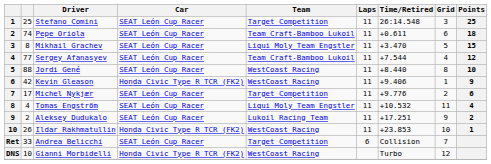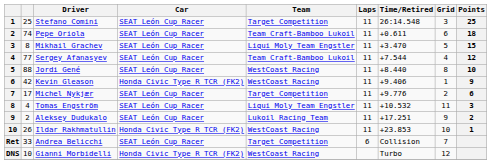 <table class="wikitable sortable" style="font-size:95%">
 <tr>
 <th></th>
 <th></th>
 <th>Driver</th>
 <th>Car</th>
 <th>Team</th>
 <th>Laps</th>
 <th>Time/Retired</th>
 <th>Grid</th>
 <th>Points</th>
 </tr>
 <tr>
 <th>1</th>
 <td align=center>25</td>
 <td> <a href='#'>Stefano Comini</a></td>
 <td><a href='#'>SEAT León Cup Racer</a></td>
 <td> <a href='#'>Target Competition</a></td>
 <td align=center>11</td>
 <td>26:14.548</td>
 <td align=center>3</td>
 <th>25</th>
 </tr>
 <tr>
 <th>2</th>
 <td align=center>74</td>
 <td> <a href='#'>Pepe Oriola</a></td>
 <td><a href='#'>SEAT León Cup Racer</a></td>
 <td> <a href='#'>Team Craft-Bamboo Lukoil</a></td>
 <td align=center>11</td>
 <td>+0.611</td>
 <td align=center>6</td>
 <th>18</th>
 </tr>
 <tr>
 <th>3</th>
 <td align=center>8</td>
 <td> <a href='#'>Mikhail Grachev</a></td>
 <td><a href='#'>SEAT León Cup Racer</a></td>
 <td> <a href='#'>Liqui Moly Team Engstler</a></td>
 <td align=center>11</td>
 <td>+3.470</td>
 <td align=center>5</td>
 <th>15</th>
 </tr>
 <tr>
 <th>4</th>
 <td align=center>77</td>
 <td> <a href='#'>Sergey Afanasyev</a></td>
 <td><a href='#'>SEAT León Cup Racer</a></td>
 <td> <a href='#'>Team Craft-Bamboo Lukoil</a></td>
 <td align=center>11</td>
 <td>+7.544</td>
 <td align=center>4</td>
 <th>12</th>
 </tr>
 <tr>
 <th>5</th>
 <td align=center>88</td>
 <td> <a href='#'>Jordi Gené</a></td>
 <td><a href='#'>SEAT León Cup Racer</a></td>
 <td> <a href='#'>WestCoast Racing</a></td>
 <td align=center>11</td>
 <td>+8.440</td>
 <td align=center>8</td>
 <th>10</th>
 </tr>
 <tr>
 <th>6</th>
 <td align=center>42</td>
 <td> <a href='#'>Kevin Gleason</a></td>
 <td><a href='#'>Honda Civic Type R TCR (FK2)</a></td>
 <td> <a href='#'>WestCoast Racing</a></td>
 <td align=center>11</td>
 <td>+9.406</td>
 <td align=center>1</td>
 <th>9</th>
 </tr>
 <tr>
 <th>7</th>
 <td align=center>17</td>
 <td> <a href='#'>Michel Nykjær</a></td>
 <td><a href='#'>SEAT León Cup Racer</a></td>
 <td> <a href='#'>Target Competition</a></td>
 <td align=center>11</td>
 <td>+9.776</td>
 <td align=center>2</td>
 <th>6</th>
 </tr>
 <tr>
 <th>8</th>
 <td align=center>4</td>
 <td> <a href='#'>Tomas Engström</a></td>
 <td><a href='#'>SEAT León Cup Racer</a></td>
 <td> <a href='#'>Liqui Moly Team Engstler</a></td>
 <td align=center>11</td>
 <td>+10.532</td>
 <td align=center>11</td>
-<th>4</th>
+<th>3</th>
 </tr>
 <tr>
 <th>9</th>
 <td align=center>2</td>
 <td> <a href='#'>Aleksey Dudukalo</a></td>
 <td><a href='#'>SEAT León Cup Racer</a></td>
 <td> <a href='#'>Lukoil Racing Team</a></td>
 <td align=center>11</td>
 <td>+17.251</td>
 <td align=center>9</td>
 <th>2</th>
 </tr>
 <tr>
 <th>10</th>
 <td align=center>26</td>
 <td> <a href='#'>Ildar Rakhmatullin</a></td>
 <td><a href='#'>Honda Civic Type R TCR (FK2)</a></td>
 <td> <a href='#'>WestCoast Racing</a></td>
 <td align=center>11</td>
 <td>+23.853</td>
 <td align=center>10</td>
 <th>1</th>
 </tr>
 <tr>
 <th>Ret</th>
 <td align=center>33</td>
 <td> <a href='#'>Andrea Belicchi</a></td>
 <td><a href='#'>SEAT León Cup Racer</a></td>
 <td> <a href='#'>Target Competition</a></td>
 <td align=center>6</td>
 <td>Collision</td>
 <td align=center>7</td>
 <th></th>
 </tr>
 <tr>
 <th>DNS</th>
 <td align=center>10</td>
 <td> <a href='#'>Gianni Morbidelli</a></td>
 <td><a href='#'>Honda Civic Type R TCR (FK2)</a></td>
 <td> <a href='#'>WestCoast Racing</a></td>
 <td align=center></td>
 <td>Turbo</td>
 <td align=center>12</td>
 <th></th>
 </tr>
 <tr>
 </tr>
 </table>
